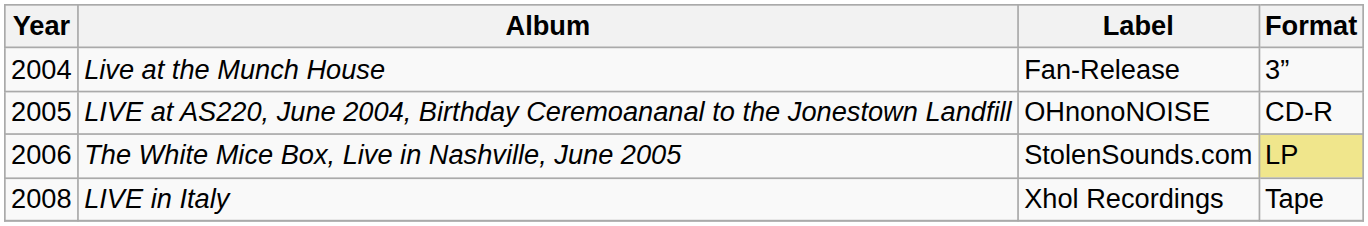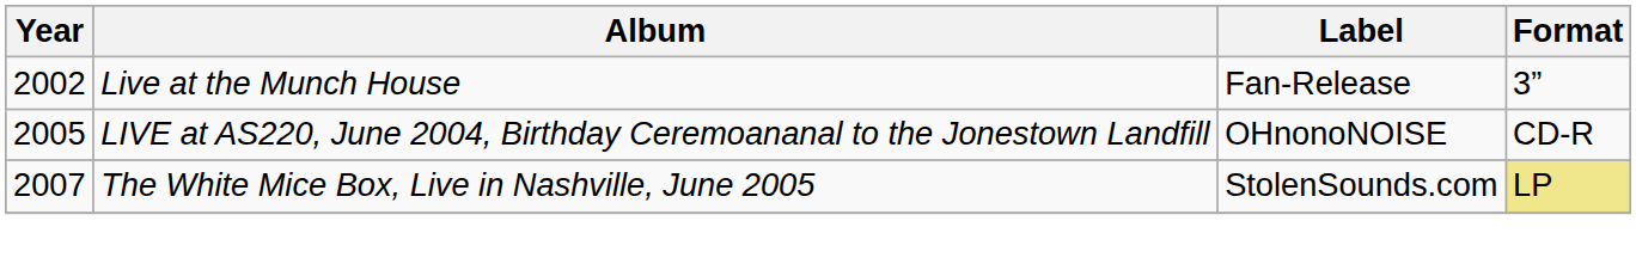 <table class="wikitable sortable">
 <tr>
 <th>Year</th>
 <th>Album</th>
 <th>Label</th>
 <th>Format</th>
 </tr>
 <tr>
-<td>2004</td>
+<td>2002</td>
 <td><em>Live at the Munch House</em></td>
 <td>Fan-Release</td>
 <td>3”</td>
 </tr>
 <tr>
 <td>2005</td>
 <td><em>LIVE at AS220, June 2004, Birthday Ceremoananal to the Jonestown Landfill</em></td>
 <td>OHnonoNOISE</td>
 <td>CD-R</td>
 </tr>
 <tr>
-<td>2006</td>
+<td>2007</td>
 <td><em>The White Mice Box, Live in Nashville, June 2005</em></td>
 <td>StolenSounds.com</td>
 <td style="background: khaki;">LP</td>
 </tr>
 <tr>
-<td>2008</td>
-<td><em>LIVE in Italy</em></td>
-<td>Xhol Recordings</td>
-<td>Tape</td>
-</tr>
-<tr>
 </tr>
 </table>
